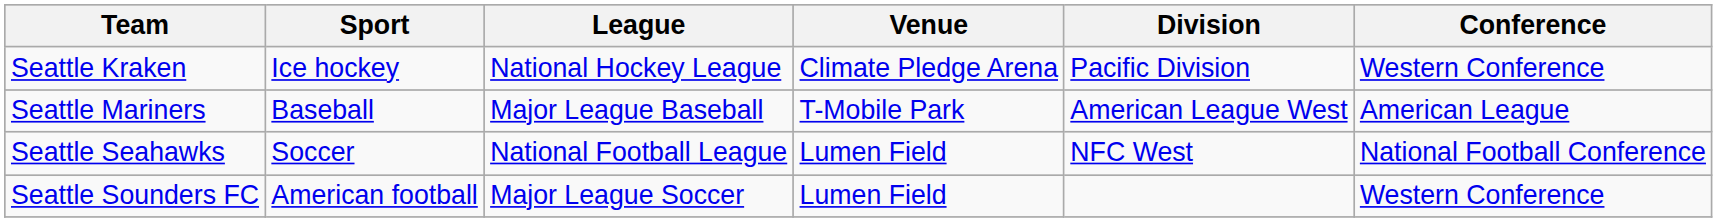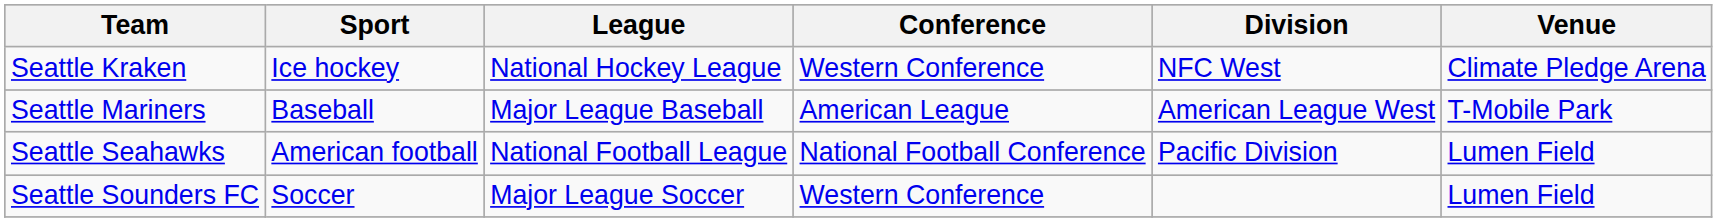 <table class="wikitable sortable">
 <tr>
 <th>Team</th>
 <th>Sport</th>
 <th>League</th>
+<th>Conference</th>
+<th>Division</th>
 <th>Venue</th>
-<th>Division</th>
-<th>Conference</th>
 </tr>
 <tr>
 <td><a href='#'>Seattle Kraken</a></td>
 <td><a href='#'>Ice hockey</a></td>
 <td><a href='#'>National Hockey League</a></td>
+<td><a href='#'>Western Conference</a></td>
+<td><a href='#'>NFC West</a></td>
 <td><a href='#'>Climate Pledge Arena</a></td>
-<td><a href='#'>Pacific Division</a></td>
-<td><a href='#'>Western Conference</a></td>
 </tr>
 <tr>
 <td><a href='#'>Seattle Mariners</a></td>
 <td><a href='#'>Baseball</a></td>
 <td><a href='#'>Major League Baseball</a></td>
+<td><a href='#'>American League</a></td>
+<td><a href='#'>American League West</a></td>
 <td><a href='#'>T-Mobile Park</a></td>
-<td><a href='#'>American League West</a></td>
-<td><a href='#'>American League</a></td>
 </tr>
 <tr>
 <td><a href='#'>Seattle Seahawks</a></td>
-<td><a href='#'>Soccer</a></td>
+<td><a href='#'>American football</a></td>
 <td><a href='#'>National Football League</a></td>
+<td><a href='#'>National Football Conference</a></td>
+<td><a href='#'>Pacific Division</a></td>
 <td><a href='#'>Lumen Field</a></td>
-<td><a href='#'>NFC West</a></td>
-<td><a href='#'>National Football Conference</a></td>
 </tr>
 <tr>
 <td><a href='#'>Seattle Sounders FC</a></td>
-<td><a href='#'>American football</a></td>
+<td><a href='#'>Soccer</a></td>
 <td><a href='#'>Major League Soccer</a></td>
+<td><a href='#'>Western Conference</a></td>
+<td></td>
 <td><a href='#'>Lumen Field</a></td>
-<td></td>
-<td><a href='#'>Western Conference</a></td>
 </tr>
 </table>
